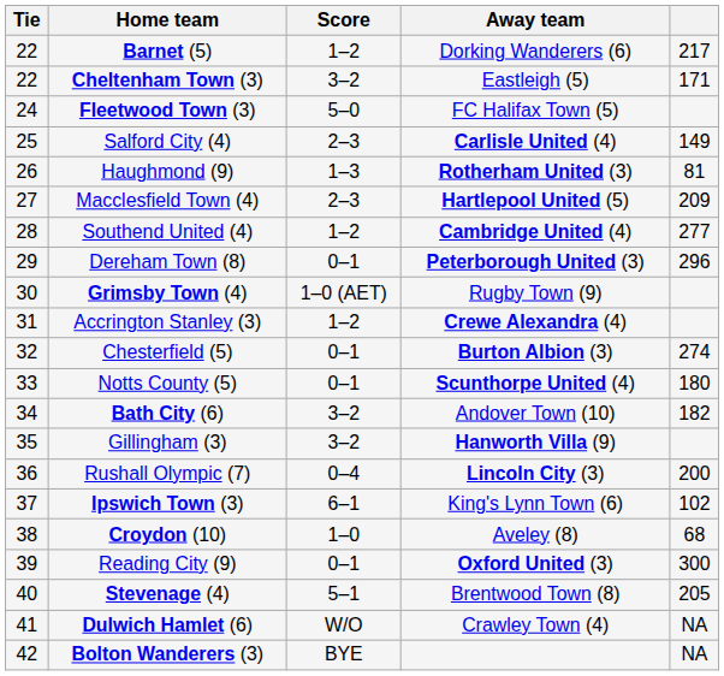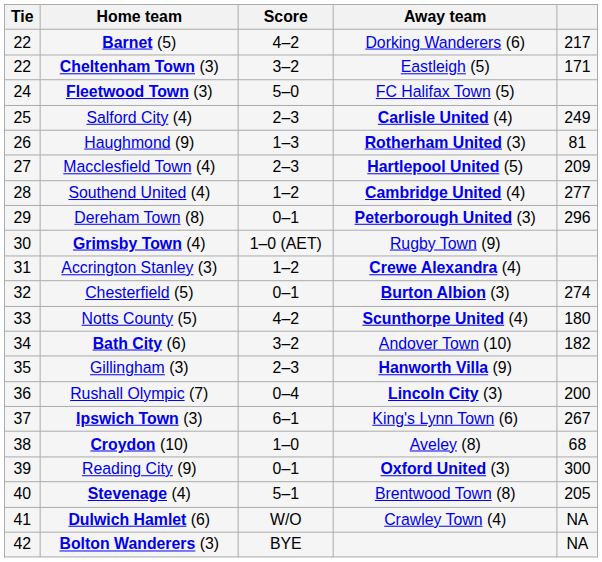 <table class="wikitable" style="width: 600px; background:WhiteSmoke; text-align:center; font-size:100%">
 <tr>
 <th>Tie</th>
 <th>Home team</th>
 <th>Score</th>
 <th>Away team</th>
 <th></th>
 </tr>
 <tr>
 <td>22</td>
 <td><strong><a href='#'>Barnet</a></strong> (5)</td>
-<td>1–2</td>
+<td>4–2</td>
 <td><a href='#'>Dorking Wanderers</a> (6)</td>
 <td>217</td>
 </tr>
 <tr>
 <td>22</td>
 <td><strong><a href='#'>Cheltenham Town</a></strong> (3)</td>
 <td>3–2</td>
 <td><a href='#'>Eastleigh</a> (5)</td>
 <td>171</td>
 </tr>
 <tr>
 <td>24</td>
 <td><strong><a href='#'>Fleetwood Town</a></strong> (3)</td>
 <td>5–0</td>
 <td><a href='#'>FC Halifax Town</a> (5)</td>
 <td></td>
 </tr>
 <tr>
 <td>25</td>
 <td><a href='#'>Salford City</a> (4)</td>
 <td>2–3</td>
 <td><strong><a href='#'>Carlisle United</a></strong> (4)</td>
-<td>149</td>
+<td>249</td>
 </tr>
 <tr>
 <td>26</td>
 <td><a href='#'>Haughmond</a> (9)</td>
 <td>1–3</td>
 <td><strong><a href='#'>Rotherham United</a></strong> (3)</td>
 <td>81</td>
 </tr>
 <tr>
 <td>27</td>
 <td><a href='#'>Macclesfield Town</a> (4)</td>
 <td>2–3</td>
 <td><strong><a href='#'>Hartlepool United</a></strong> (5)</td>
 <td>209</td>
 </tr>
 <tr>
 <td>28</td>
 <td><a href='#'>Southend United</a> (4)</td>
 <td>1–2</td>
 <td><strong><a href='#'>Cambridge United</a></strong> (4)</td>
 <td>277</td>
 </tr>
 <tr>
 <td>29</td>
 <td><a href='#'>Dereham Town</a> (8)</td>
 <td>0–1</td>
 <td><strong><a href='#'>Peterborough United</a></strong> (3)</td>
 <td>296</td>
 </tr>
 <tr>
 <td>30</td>
 <td><strong><a href='#'>Grimsby Town</a></strong> (4)</td>
 <td>1–0 (AET)</td>
 <td><a href='#'>Rugby Town</a> (9)</td>
 <td></td>
 </tr>
 <tr>
 <td>31</td>
 <td><a href='#'>Accrington Stanley</a> (3)</td>
 <td>1–2</td>
 <td><strong><a href='#'>Crewe Alexandra</a></strong> (4)</td>
 <td></td>
 </tr>
 <tr>
 <td>32</td>
 <td><a href='#'>Chesterfield</a> (5)</td>
 <td>0–1</td>
 <td><strong><a href='#'>Burton Albion</a></strong> (3)</td>
 <td>274</td>
 </tr>
 <tr>
 <td>33</td>
 <td><a href='#'>Notts County</a> (5)</td>
-<td>0–1</td>
+<td>4–2</td>
 <td><strong><a href='#'>Scunthorpe United</a></strong> (4)</td>
 <td>180</td>
 </tr>
 <tr>
 <td>34</td>
 <td><strong><a href='#'>Bath City</a></strong> (6)</td>
 <td>3–2</td>
 <td><a href='#'>Andover Town</a> (10)</td>
 <td>182</td>
 </tr>
 <tr>
 <td>35</td>
 <td><a href='#'>Gillingham</a> (3)</td>
-<td>3–2</td>
+<td>2–3</td>
 <td><strong><a href='#'>Hanworth Villa</a></strong> (9)</td>
 <td></td>
 </tr>
 <tr>
 <td>36</td>
 <td><a href='#'>Rushall Olympic</a> (7)</td>
 <td>0–4</td>
 <td><strong><a href='#'>Lincoln City</a></strong> (3)</td>
 <td>200</td>
 </tr>
 <tr>
 <td>37</td>
 <td><strong><a href='#'>Ipswich Town</a></strong> (3)</td>
 <td>6–1</td>
 <td><a href='#'>King's Lynn Town</a> (6)</td>
-<td>102</td>
+<td>267</td>
 </tr>
 <tr>
 <td>38</td>
 <td><strong><a href='#'>Croydon</a></strong> (10)</td>
 <td>1–0</td>
 <td><a href='#'>Aveley</a> (8)</td>
 <td>68</td>
 </tr>
 <tr>
 <td>39</td>
 <td><a href='#'>Reading City</a> (9)</td>
 <td>0–1</td>
 <td><strong><a href='#'>Oxford United</a></strong> (3)</td>
 <td>300</td>
 </tr>
 <tr>
 <td>40</td>
 <td><strong><a href='#'>Stevenage</a></strong> (4)</td>
 <td>5–1</td>
 <td><a href='#'>Brentwood Town</a> (8)</td>
 <td>205</td>
 </tr>
 <tr>
 <td>41</td>
 <td><strong><a href='#'>Dulwich Hamlet</a></strong> (6)</td>
 <td>W/O</td>
 <td><a href='#'>Crawley Town</a> (4)</td>
 <td>NA</td>
 </tr>
 <tr>
 <td>42</td>
 <td><strong><a href='#'>Bolton Wanderers</a></strong> (3)</td>
 <td>BYE</td>
 <td></td>
 <td>NA</td>
 </tr>
 </table>
